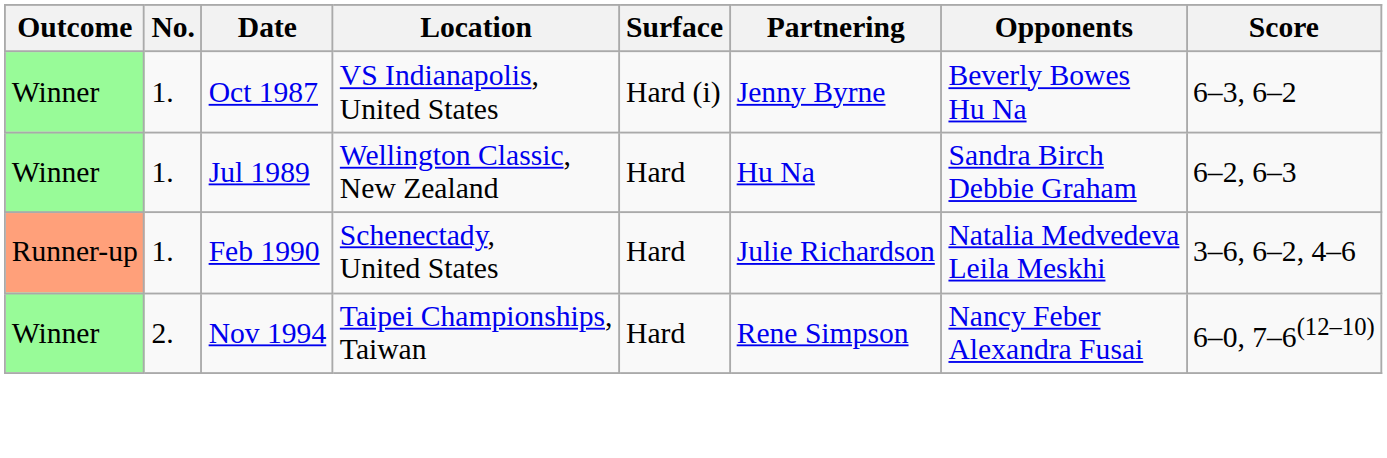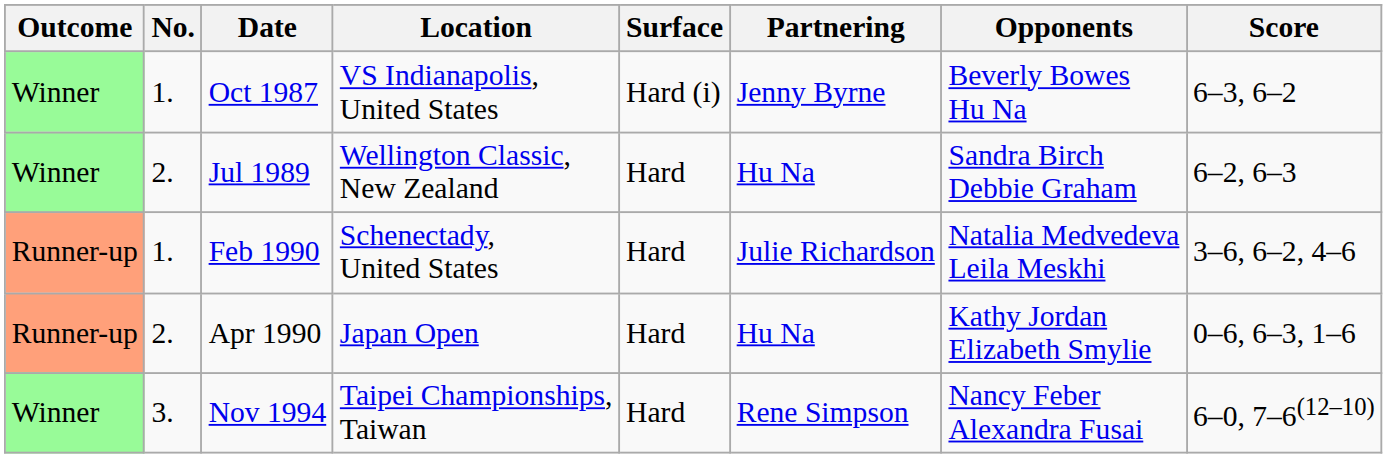 <table class="sortable wikitable">
 <tr>
 <th span="130">Outcome</th>
 <th span="75">No.</th>
 <th span="130">Date</th>
 <th span="220">Location</th>
 <th span="75">Surface</th>
 <th span="150">Partnering</th>
 <th span="150">Opponents</th>
 <th span="115">Score</th>
 </tr>
 <tr>
 <td bgcolor="98FB98">Winner</td>
 <td>1.</td>
 <td><a href='#'>Oct 1987</a></td>
 <td><a href='#'>VS Indianapolis</a>, <br>United States</td>
 <td>Hard (i)</td>
 <td> <a href='#'>Jenny Byrne</a></td>
 <td> <a href='#'>Beverly Bowes</a> <br>  <a href='#'>Hu Na</a></td>
 <td>6–3, 6–2</td>
 </tr>
 <tr>
 <td bgcolor="98FB98">Winner</td>
-<td>1.</td>
+<td>2.</td>
 <td><a href='#'>Jul 1989</a></td>
 <td><a href='#'>Wellington Classic</a>, <br>New Zealand</td>
 <td>Hard</td>
 <td> <a href='#'>Hu Na</a></td>
 <td> <a href='#'>Sandra Birch</a> <br>  <a href='#'>Debbie Graham</a></td>
 <td>6–2, 6–3</td>
 </tr>
 <tr>
 <td style="background:#ffa07a;">Runner-up</td>
 <td>1.</td>
 <td><a href='#'>Feb 1990</a></td>
 <td><a href='#'>Schenectady</a>, <br>United States</td>
 <td>Hard</td>
 <td> <a href='#'>Julie Richardson</a></td>
 <td> <a href='#'>Natalia Medvedeva</a> <br>  <a href='#'>Leila Meskhi</a></td>
 <td>3–6, 6–2, 4–6</td>
 </tr>
 <tr>
+<td style="background:#ffa07a;">Runner-up</td>
+<td>2.</td>
+<td>Apr 1990</td>
+<td><a href='#'>Japan Open</a></td>
+<td>Hard</td>
+<td> <a href='#'>Hu Na</a></td>
+<td> <a href='#'>Kathy Jordan</a> <br>  <a href='#'>Elizabeth Smylie</a></td>
+<td>0–6, 6–3, 1–6</td>
+</tr>
+<tr>
 <td bgcolor="98FB98">Winner</td>
-<td>2.</td>
+<td>3.</td>
 <td><a href='#'>Nov 1994</a></td>
 <td><a href='#'>Taipei Championships</a>,<br> Taiwan</td>
 <td>Hard</td>
 <td> <a href='#'>Rene Simpson</a></td>
 <td> <a href='#'>Nancy Feber</a> <br>  <a href='#'>Alexandra Fusai</a></td>
 <td>6–0, 7–6<sup>(12–10)</sup></td>
 </tr>
 </table>
